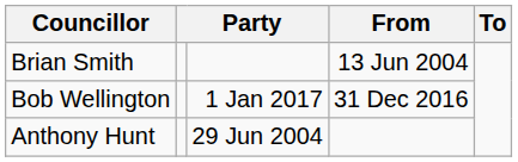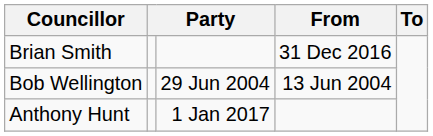 <table class=wikitable>
 <tr>
 <th>Councillor</th>
 <th colspan=2>Party</th>
 <th>From</th>
 <th>To</th>
 </tr>
 <tr>
 <td>Brian Smith</td>
 <td></td>
 <td align=right></td>
-<td align=right>13 Jun 2004</td>
+<td align=right>31 Dec 2016</td>
 </tr>
 <tr>
 <td>Bob Wellington</td>
 <td></td>
-<td align=right>1 Jan 2017</td>
-<td align=right>31 Dec 2016</td>
+<td align=right>29 Jun 2004</td>
+<td align=right>13 Jun 2004</td>
 </tr>
 <tr>
 <td>Anthony Hunt</td>
 <td></td>
-<td align=right>29 Jun 2004</td>
+<td align=right>1 Jan 2017</td>
 <td align=right></td>
 </tr>
 </table>
